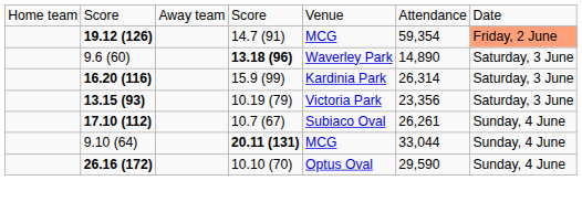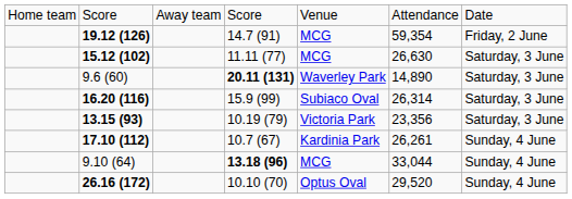 <table class="wikitable" style="text-align:left">
 <tr>
 <td>Home team</td>
 <td>Score</td>
 <td>Away team</td>
 <td>Score</td>
 <td>Venue</td>
 <td>Attendance</td>
 <td>Date</td>
 </tr>
 <tr>
 <td><strong></strong></td>
 <td><strong>19.12 (126)</strong></td>
 <td></td>
 <td>14.7 (91)</td>
 <td><a href='#'>MCG</a></td>
 <td>59,354</td>
-<td style="background: lightsalmon;">Friday, 2 June</td>
+<td>Friday, 2 June</td>
+</tr>
+<tr>
+<td><strong></strong></td>
+<td><strong>15.12 (102)</strong></td>
+<td></td>
+<td>11.11 (77)</td>
+<td><a href='#'>MCG</a></td>
+<td>26,630</td>
+<td>Saturday, 3 June</td>
 </tr>
 <tr>
 <td></td>
 <td>9.6 (60)</td>
 <td><strong></strong></td>
-<td><strong>13.18 (96)</strong></td>
+<td><strong>20.11 (131)</strong></td>
 <td><a href='#'>Waverley Park</a></td>
 <td>14,890</td>
 <td>Saturday, 3 June</td>
 </tr>
 <tr>
 <td><strong></strong></td>
 <td><strong>16.20 (116)</strong></td>
 <td></td>
 <td>15.9 (99)</td>
-<td><a href='#'>Kardinia Park</a></td>
+<td><a href='#'>Subiaco Oval</a></td>
 <td>26,314</td>
 <td>Saturday, 3 June</td>
 </tr>
 <tr>
 <td><strong></strong></td>
 <td><strong>13.15 (93)</strong></td>
 <td></td>
 <td>10.19 (79)</td>
 <td><a href='#'>Victoria Park</a></td>
 <td>23,356</td>
 <td>Saturday, 3 June</td>
 </tr>
 <tr>
 <td><strong></strong></td>
 <td><strong>17.10 (112)</strong></td>
 <td></td>
 <td>10.7 (67)</td>
-<td><a href='#'>Subiaco Oval</a></td>
+<td><a href='#'>Kardinia Park</a></td>
 <td>26,261</td>
 <td>Sunday, 4 June</td>
 </tr>
 <tr>
 <td></td>
 <td>9.10 (64)</td>
 <td><strong></strong></td>
-<td><strong>20.11 (131)</strong></td>
+<td><strong>13.18 (96)</strong></td>
 <td><a href='#'>MCG</a></td>
 <td>33,044</td>
 <td>Sunday, 4 June</td>
 </tr>
 <tr>
 <td><strong></strong></td>
 <td><strong>26.16 (172)</strong></td>
 <td></td>
 <td>10.10 (70)</td>
 <td><a href='#'>Optus Oval</a></td>
-<td>29,590</td>
+<td>29,520</td>
 <td>Sunday, 4 June</td>
 </tr>
 </table>
